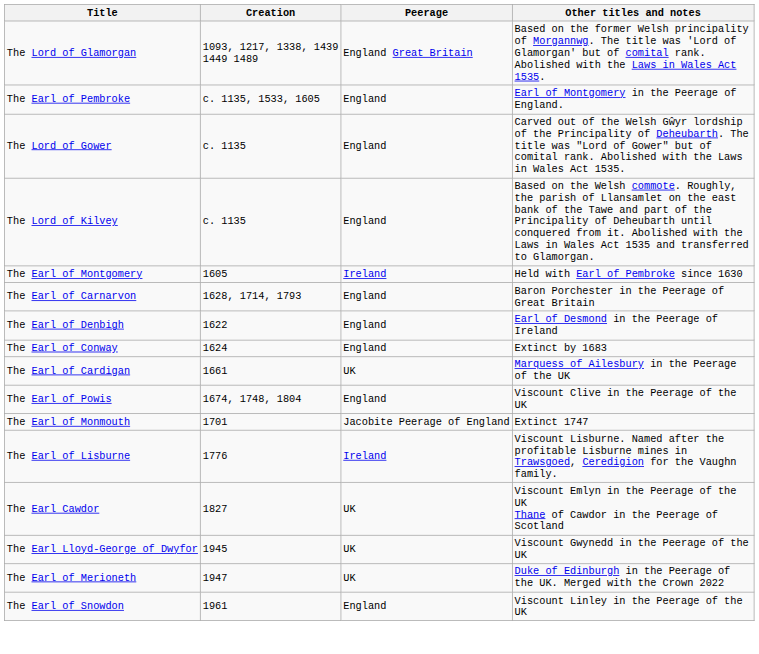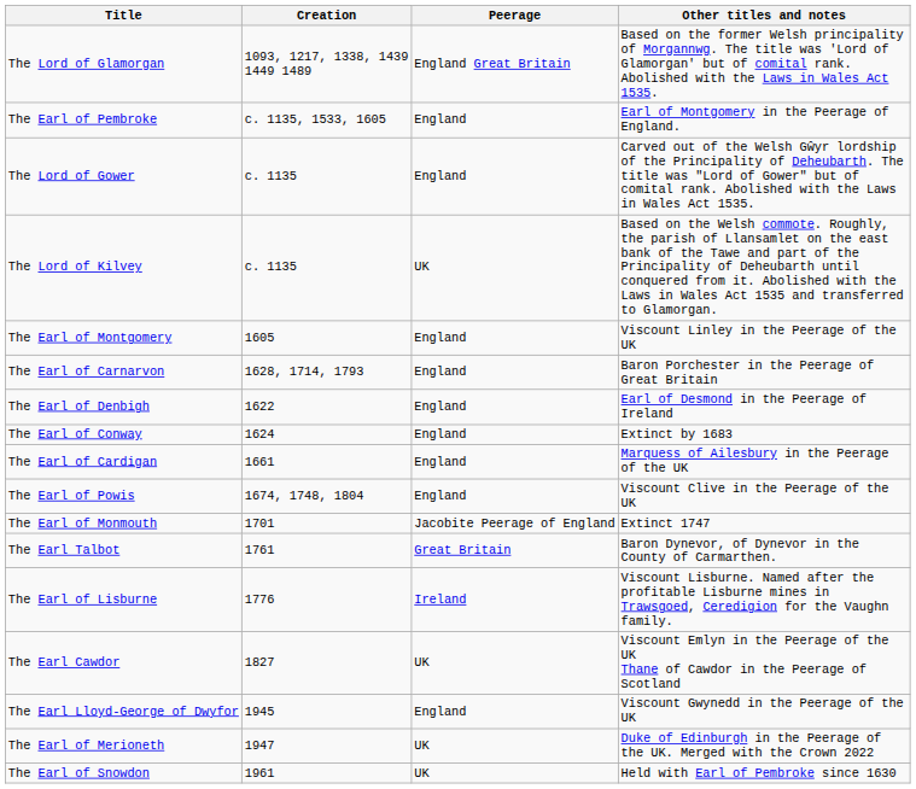 <table class="wikitable" style="text-align:left">
 <tr>
 <th>Title</th>
 <th>Creation</th>
 <th>Peerage</th>
 <th width="300pt">Other titles and notes</th>
 </tr>
 <tr>
 <td>The <a href='#'>Lord of Glamorgan</a></td>
 <td>1093, 1217, 1338, 1439<br>1449 1489</td>
 <td>England <a href='#'>Great Britain</a></td>
 <td>Based on the former Welsh principality of <a href='#'>Morgannwg</a>. The title was 'Lord of Glamorgan' but of <a href='#'>comital</a> rank. Abolished with the <a href='#'>Laws in Wales Act 1535</a>.</td>
 </tr>
 <tr>
 <td>The <a href='#'>Earl of Pembroke</a></td>
 <td>c. 1135, 1533, 1605</td>
 <td>England</td>
 <td><a href='#'>Earl of Montgomery</a> in the Peerage of England.</td>
 </tr>
 <tr>
 <td>The <a href='#'>Lord of Gower</a></td>
 <td>c. 1135</td>
 <td>England</td>
 <td>Carved out of the Welsh Gŵyr lordship of the Principality of <a href='#'>Deheubarth</a>. The title was "Lord of Gower" but of comital rank. Abolished with the Laws in Wales Act 1535.</td>
 </tr>
 <tr>
 <td>The <a href='#'>Lord of Kilvey</a></td>
 <td>c. 1135</td>
-<td>England</td>
+<td>UK</td>
 <td>Based on the Welsh <a href='#'>commote</a>. Roughly, the parish of Llansamlet on the east bank of the Tawe and part of the Principality of Deheubarth until conquered from it. Abolished with the Laws in Wales Act 1535 and transferred to Glamorgan.</td>
 </tr>
 <tr>
 <td>The <a href='#'>Earl of Montgomery</a></td>
 <td>1605</td>
-<td><a href='#'>Ireland</a></td>
-<td>Held with <a href='#'>Earl of Pembroke</a> since 1630</td>
+<td>England</td>
+<td>Viscount Linley in the Peerage of the UK</td>
 </tr>
 <tr>
 <td>The <a href='#'>Earl of Carnarvon</a></td>
 <td>1628, 1714, 1793</td>
 <td>England</td>
 <td>Baron Porchester in the Peerage of Great Britain</td>
 </tr>
 <tr>
 <td>The <a href='#'>Earl of Denbigh</a></td>
 <td>1622</td>
 <td>England</td>
 <td><a href='#'>Earl of Desmond</a> in the Peerage of Ireland</td>
 </tr>
 <tr>
 <td>The <a href='#'>Earl of Conway</a></td>
 <td>1624</td>
 <td>England</td>
 <td>Extinct by 1683</td>
 </tr>
 <tr>
 <td>The <a href='#'>Earl of Cardigan</a></td>
 <td>1661</td>
-<td>UK</td>
+<td>England</td>
 <td><a href='#'>Marquess of Ailesbury</a> in the Peerage of the UK</td>
 </tr>
 <tr>
 <td>The <a href='#'>Earl of Powis</a></td>
 <td>1674, 1748, 1804</td>
 <td>England</td>
 <td>Viscount Clive in the Peerage of the UK</td>
 </tr>
 <tr>
 <td>The <a href='#'>Earl of Monmouth</a></td>
 <td>1701</td>
 <td>Jacobite Peerage of England</td>
 <td>Extinct 1747</td>
+</tr>
+<tr>
+<td>The <a href='#'>Earl Talbot</a></td>
+<td>1761</td>
+<td><a href='#'>Great Britain</a></td>
+<td>Baron Dynevor, of Dynevor in the County of Carmarthen.</td>
 </tr>
 <tr>
 <td>The <a href='#'>Earl of Lisburne</a></td>
 <td>1776</td>
 <td><a href='#'>Ireland</a></td>
 <td>Viscount Lisburne. Named after the profitable Lisburne mines in <a href='#'>Trawsgoed</a>, <a href='#'>Ceredigion</a> for the Vaughn family.</td>
 </tr>
 <tr>
 <td>The <a href='#'>Earl Cawdor</a></td>
 <td>1827</td>
 <td>UK</td>
 <td>Viscount Emlyn in the Peerage of the UK<br><a href='#'>Thane</a> of Cawdor in the Peerage of Scotland</td>
 </tr>
 <tr>
 <td>The <a href='#'>Earl Lloyd-George of Dwyfor</a></td>
 <td>1945</td>
-<td>UK</td>
+<td>England</td>
 <td>Viscount Gwynedd in the Peerage of the UK</td>
 </tr>
 <tr>
 <td>The <a href='#'>Earl of Merioneth</a></td>
 <td>1947</td>
 <td>UK</td>
 <td><a href='#'>Duke of Edinburgh</a> in the Peerage of the UK. Merged with the Crown 2022</td>
 </tr>
 <tr>
 <td>The <a href='#'>Earl of Snowdon</a></td>
 <td>1961</td>
-<td>England</td>
-<td>Viscount Linley in the Peerage of the UK</td>
+<td>UK</td>
+<td>Held with <a href='#'>Earl of Pembroke</a> since 1630</td>
 </tr>
 </table>
